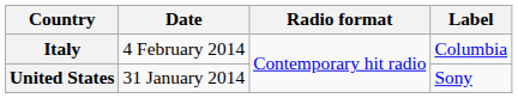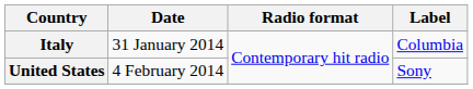 <table class="wikitable plainrowheaders">
 <tr>
 <th scope="col">Country</th>
 <th scope="col">Date</th>
 <th scope="col">Radio format</th>
 <th scope="col">Label</th>
 </tr>
 <tr>
 <th scope="row">Italy</th>
-<td>4 February 2014</td>
+<td>31 January 2014</td>
 <td rowspan="2"><a href='#'>Contemporary hit radio</a></td>
 <td><a href='#'>Columbia</a></td>
 </tr>
 <tr>
 <th scope="row">United States</th>
-<td>31 January 2014</td>
+<td>4 February 2014</td>
 <td><a href='#'>Sony</a></td>
 </tr>
 <tr>
 </tr>
 </table>
